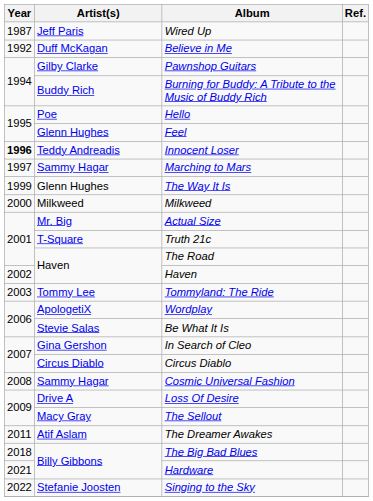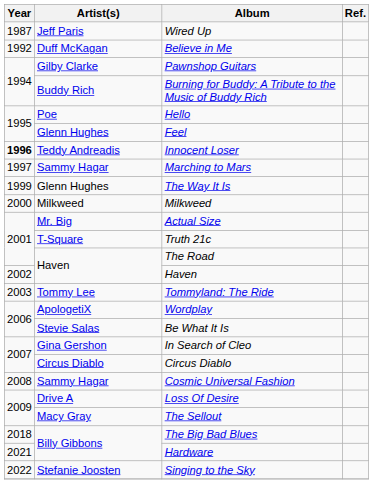 <table class="wikitable">
 <tr>
 <th>Year</th>
 <th width="175">Artist(s)</th>
 <th width="250">Album</th>
 <th>Ref.</th>
 </tr>
 <tr>
 <td rowspan="1" align="center">1987</td>
 <td><a href='#'>Jeff Paris</a></td>
 <td><em>Wired Up</em></td>
 <td></td>
 </tr>
 <tr>
 <td rowspan="1" align="center">1992</td>
 <td><a href='#'>Duff McKagan</a></td>
 <td><em><a href='#'>Believe in Me</a></em></td>
 <td align="center"></td>
 </tr>
 <tr>
 <td rowspan="2" align="center">1994</td>
 <td><a href='#'>Gilby Clarke</a></td>
 <td><em><a href='#'>Pawnshop Guitars</a></em></td>
 <td align="center"></td>
 </tr>
 <tr>
 <td><a href='#'>Buddy Rich</a></td>
 <td><em><a href='#'>Burning for Buddy: A Tribute to the Music of Buddy Rich</a></em></td>
 <td align="center"></td>
 </tr>
 <tr>
 <td rowspan="2" align="center">1995</td>
 <td><a href='#'>Poe</a></td>
 <td><em><a href='#'>Hello</a></em></td>
 <td align="center"></td>
 </tr>
 <tr>
 <td><a href='#'>Glenn Hughes</a></td>
 <td><em><a href='#'>Feel</a></em></td>
 <td align="center"></td>
 </tr>
 <tr>
 <td rowspan="1" align="center"><strong>1996</strong></td>
 <td><a href='#'>Teddy Andreadis</a></td>
 <td><em><a href='#'>Innocent Loser</a></em></td>
 <td align="center"></td>
 </tr>
 <tr>
 <td rowspan="1" align="center">1997</td>
 <td><a href='#'>Sammy Hagar</a></td>
 <td><em><a href='#'>Marching to Mars</a></em></td>
 <td align="center"></td>
 </tr>
 <tr>
 <td rowspan="1" align="center">1999</td>
 <td>Glenn Hughes</td>
 <td><em><a href='#'>The Way It Is</a></em></td>
 <td align="center"></td>
 </tr>
 <tr>
 <td rowspan="1" align="center">2000</td>
 <td>Milkweed</td>
 <td><em>Milkweed</em></td>
 <td align="center"></td>
 </tr>
 <tr>
 <td rowspan="3" align="center">2001</td>
 <td><a href='#'>Mr. Big</a></td>
 <td><em><a href='#'>Actual Size</a></em></td>
 <td align="center"></td>
 </tr>
 <tr>
 <td><a href='#'>T-Square</a></td>
 <td><em>Truth 21c</em></td>
 <td align="center"></td>
 </tr>
 <tr>
 <td rowspan="2">Haven</td>
 <td><em>The Road</em></td>
 <td align="center"></td>
 </tr>
 <tr>
 <td rowspan="1" align="center">2002</td>
 <td><em>Haven</em></td>
 <td align="center"></td>
 </tr>
 <tr>
 <td rowspan="1" align="center">2003</td>
 <td><a href='#'>Tommy Lee</a></td>
 <td><em><a href='#'>Tommyland: The Ride</a></em></td>
 <td align="center"></td>
 </tr>
 <tr>
 <td rowspan="2" align="center">2006</td>
 <td><a href='#'>ApologetiX</a></td>
 <td><em><a href='#'>Wordplay</a></em></td>
 <td align="center"></td>
 </tr>
 <tr>
 <td><a href='#'>Stevie Salas</a></td>
 <td><em>Be What It Is</em></td>
 <td align="center"></td>
 </tr>
 <tr>
 <td rowspan="2" align="center">2007</td>
 <td><a href='#'>Gina Gershon</a></td>
 <td><em>In Search of Cleo</em></td>
 <td align="center"></td>
 </tr>
 <tr>
 <td><a href='#'>Circus Diablo</a></td>
 <td><em>Circus Diablo</em></td>
 <td align="center"></td>
 </tr>
 <tr>
 <td rowspan="1" align="center">2008</td>
 <td><a href='#'>Sammy Hagar</a></td>
 <td><em><a href='#'>Cosmic Universal Fashion</a></em></td>
 <td align="center"></td>
 </tr>
 <tr>
 <td rowspan="2" align="center">2009</td>
 <td><a href='#'>Drive A</a></td>
 <td><em><a href='#'>Loss Of Desire</a></em></td>
 <td align="center"></td>
 </tr>
 <tr>
 <td><a href='#'>Macy Gray</a></td>
 <td><em><a href='#'>The Sellout</a></em></td>
 <td align="center"></td>
 </tr>
 <tr>
-<td rowspan="1" align="center">2011</td>
-<td><a href='#'>Atif Aslam</a></td>
-<td><em>The Dreamer Awakes</em></td>
-<td align="center"></td>
-</tr>
-<tr>
 <td rowspan="1" align="center">2018</td>
 <td rowspan="2"><a href='#'>Billy Gibbons</a></td>
 <td><em><a href='#'>The Big Bad Blues</a></em></td>
 <td></td>
 </tr>
 <tr>
 <td rowspan="1" align="center">2021</td>
 <td><em><a href='#'>Hardware</a></em></td>
 <td></td>
 </tr>
 <tr>
 <td rowspan="1" align="center">2022</td>
 <td><a href='#'>Stefanie Joosten</a></td>
 <td><em><a href='#'>Singing to the Sky</a></em></td>
 <td align="center"></td>
 </tr>
 <tr>
 </tr>
 </table>
